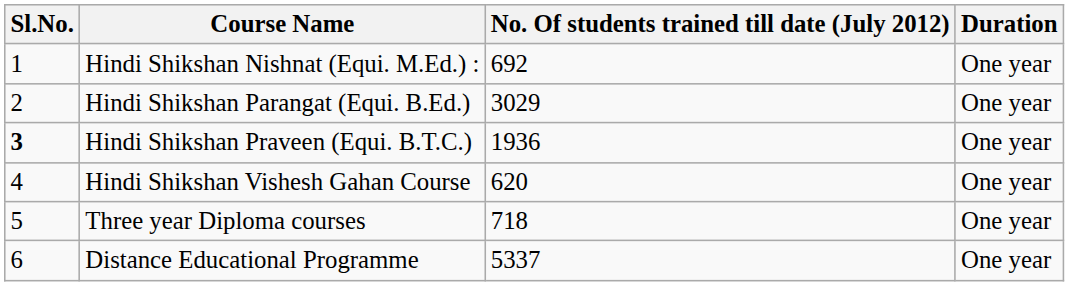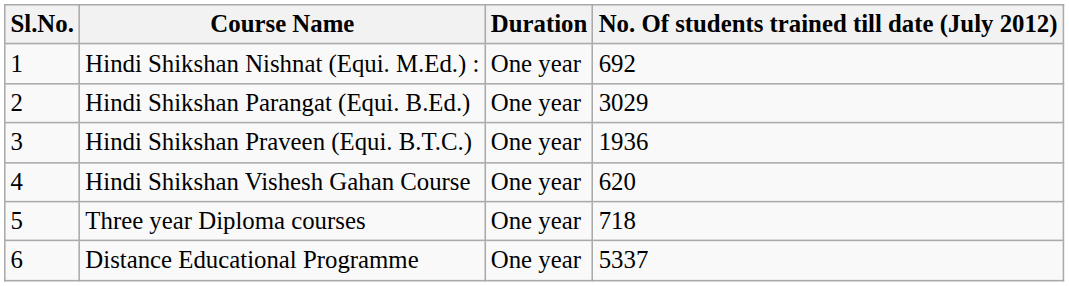 <table class="wikitable">
 <tr>
 <th>Sl.No.</th>
 <th>Course Name</th>
+<th>Duration</th>
 <th>No. Of students trained till date  (July 2012)</th>
-<th>Duration</th>
 </tr>
 <tr>
 <td>1</td>
 <td>Hindi Shikshan  Nishnat (Equi. M.Ed.) :</td>
+<td>One year</td>
 <td>692</td>
-<td>One year</td>
 </tr>
 <tr>
 <td>2</td>
 <td>Hindi Shikshan Parangat (Equi. B.Ed.)</td>
+<td>One year</td>
 <td>3029</td>
-<td>One year</td>
 </tr>
 <tr>
-<td><strong>3</strong></td>
+<td>3</td>
 <td>Hindi Shikshan Praveen (Equi. B.T.C.)</td>
+<td>One year</td>
 <td>1936</td>
-<td>One year</td>
 </tr>
 <tr>
 <td>4</td>
 <td>Hindi Shikshan Vishesh Gahan Course</td>
+<td>One year</td>
 <td>620</td>
-<td>One year</td>
 </tr>
 <tr>
 <td>5</td>
 <td>Three year Diploma courses</td>
+<td>One year</td>
 <td>718</td>
-<td>One year</td>
 </tr>
 <tr>
 <td>6</td>
 <td>Distance Educational Programme</td>
+<td>One year</td>
 <td>5337</td>
-<td>One year</td>
 </tr>
 </table>
